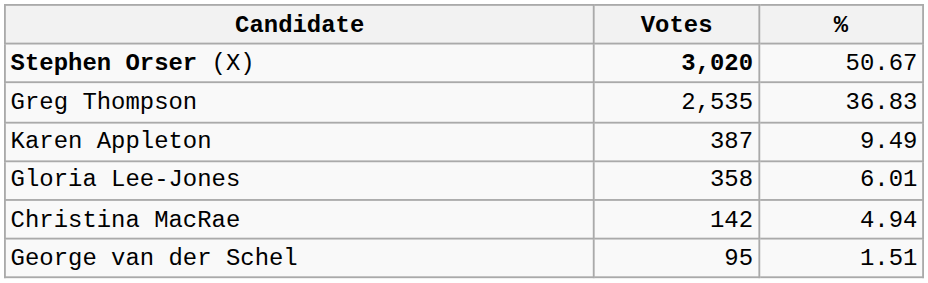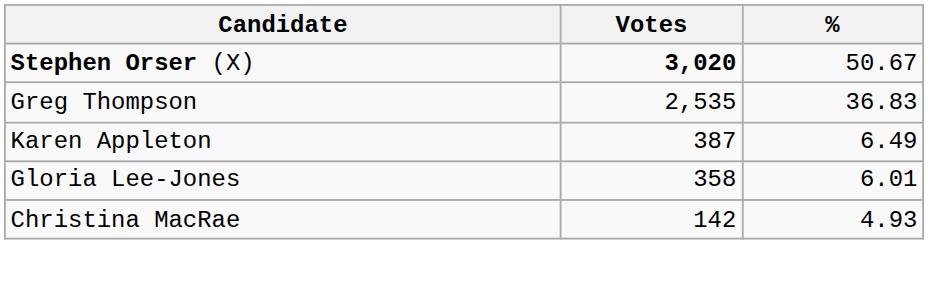 <table style="width:500px;" class="wikitable">
 <tr>
 <th align="center">Candidate</th>
 <th align="center">Votes</th>
 <th align="center">%</th>
 </tr>
 <tr>
 <td align="left"><strong>Stephen Orser</strong> (X)</td>
 <td align="right"><strong>3,020</strong></td>
 <td align="right">50.67</td>
 </tr>
 <tr>
 <td align="left">Greg Thompson</td>
 <td align="right">2,535</td>
 <td align="right">36.83</td>
 </tr>
 <tr>
 <td align="left">Karen Appleton</td>
 <td align="right">387</td>
-<td align="right">9.49</td>
+<td align="right">6.49</td>
 </tr>
 <tr>
 <td align="left">Gloria Lee-Jones</td>
 <td align="right">358</td>
 <td align="right">6.01</td>
 </tr>
 <tr>
 <td align="left">Christina MacRae</td>
 <td align="right">142</td>
-<td align="right">4.94</td>
-</tr>
-<tr>
-<td align="left">George van der Schel</td>
-<td align="right">95</td>
-<td align="right">1.51</td>
+<td align="right">4.93</td>
 </tr>
 </table>
